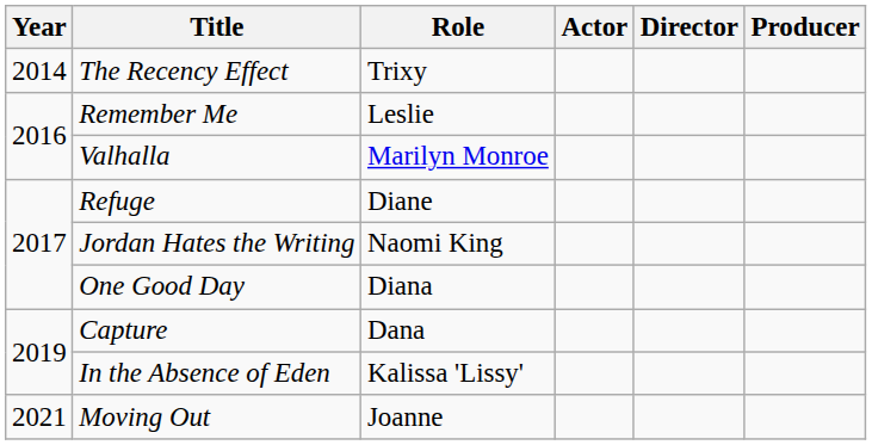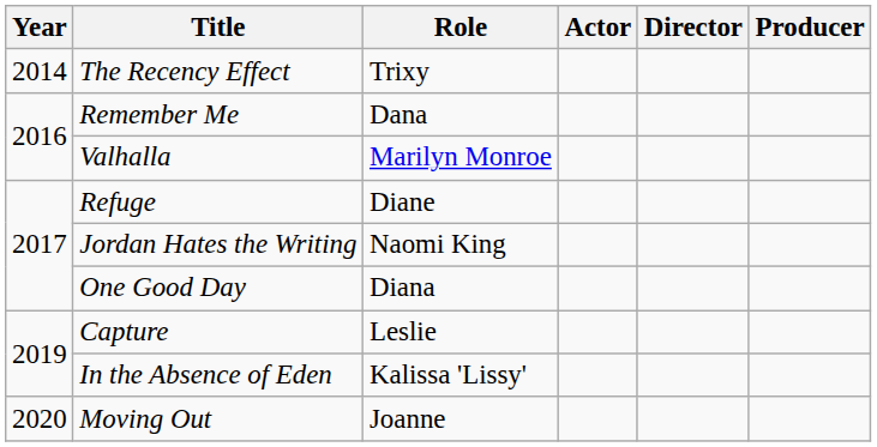 <table class="wikitable">
 <tr>
 <th>Year</th>
 <th>Title</th>
 <th>Role</th>
 <th>Actor</th>
 <th>Director</th>
 <th>Producer</th>
 </tr>
 <tr>
 <td>2014</td>
 <td><em>The Recency Effect</em></td>
 <td>Trixy</td>
 <td></td>
 <td></td>
 <td></td>
 </tr>
 <tr>
 <td rowspan="2">2016</td>
 <td><em>Remember Me</em></td>
-<td>Leslie</td>
+<td>Dana</td>
 <td></td>
 <td></td>
 <td></td>
 </tr>
 <tr>
 <td><em>Valhalla</em></td>
 <td><a href='#'>Marilyn Monroe</a></td>
 <td></td>
 <td></td>
 <td></td>
 </tr>
 <tr>
 <td rowspan="3">2017</td>
 <td><em>Refuge</em></td>
 <td>Diane</td>
 <td></td>
 <td></td>
 <td></td>
 </tr>
 <tr>
 <td><em>Jordan Hates the Writing</em></td>
 <td>Naomi King</td>
 <td></td>
 <td></td>
 <td></td>
 </tr>
 <tr>
 <td><em>One Good Day</em></td>
 <td>Diana</td>
 <td></td>
 <td></td>
 <td></td>
 </tr>
 <tr>
 <td rowspan="2">2019</td>
 <td><em>Capture</em></td>
-<td>Dana</td>
+<td>Leslie</td>
 <td></td>
 <td></td>
 <td></td>
 </tr>
 <tr>
 <td><em>In the Absence of Eden</em></td>
 <td>Kalissa 'Lissy'</td>
 <td></td>
 <td></td>
 <td></td>
 </tr>
 <tr>
-<td>2021</td>
+<td>2020</td>
 <td><em>Moving Out</em></td>
 <td>Joanne</td>
 <td></td>
 <td></td>
 <td></td>
 </tr>
 </table>
